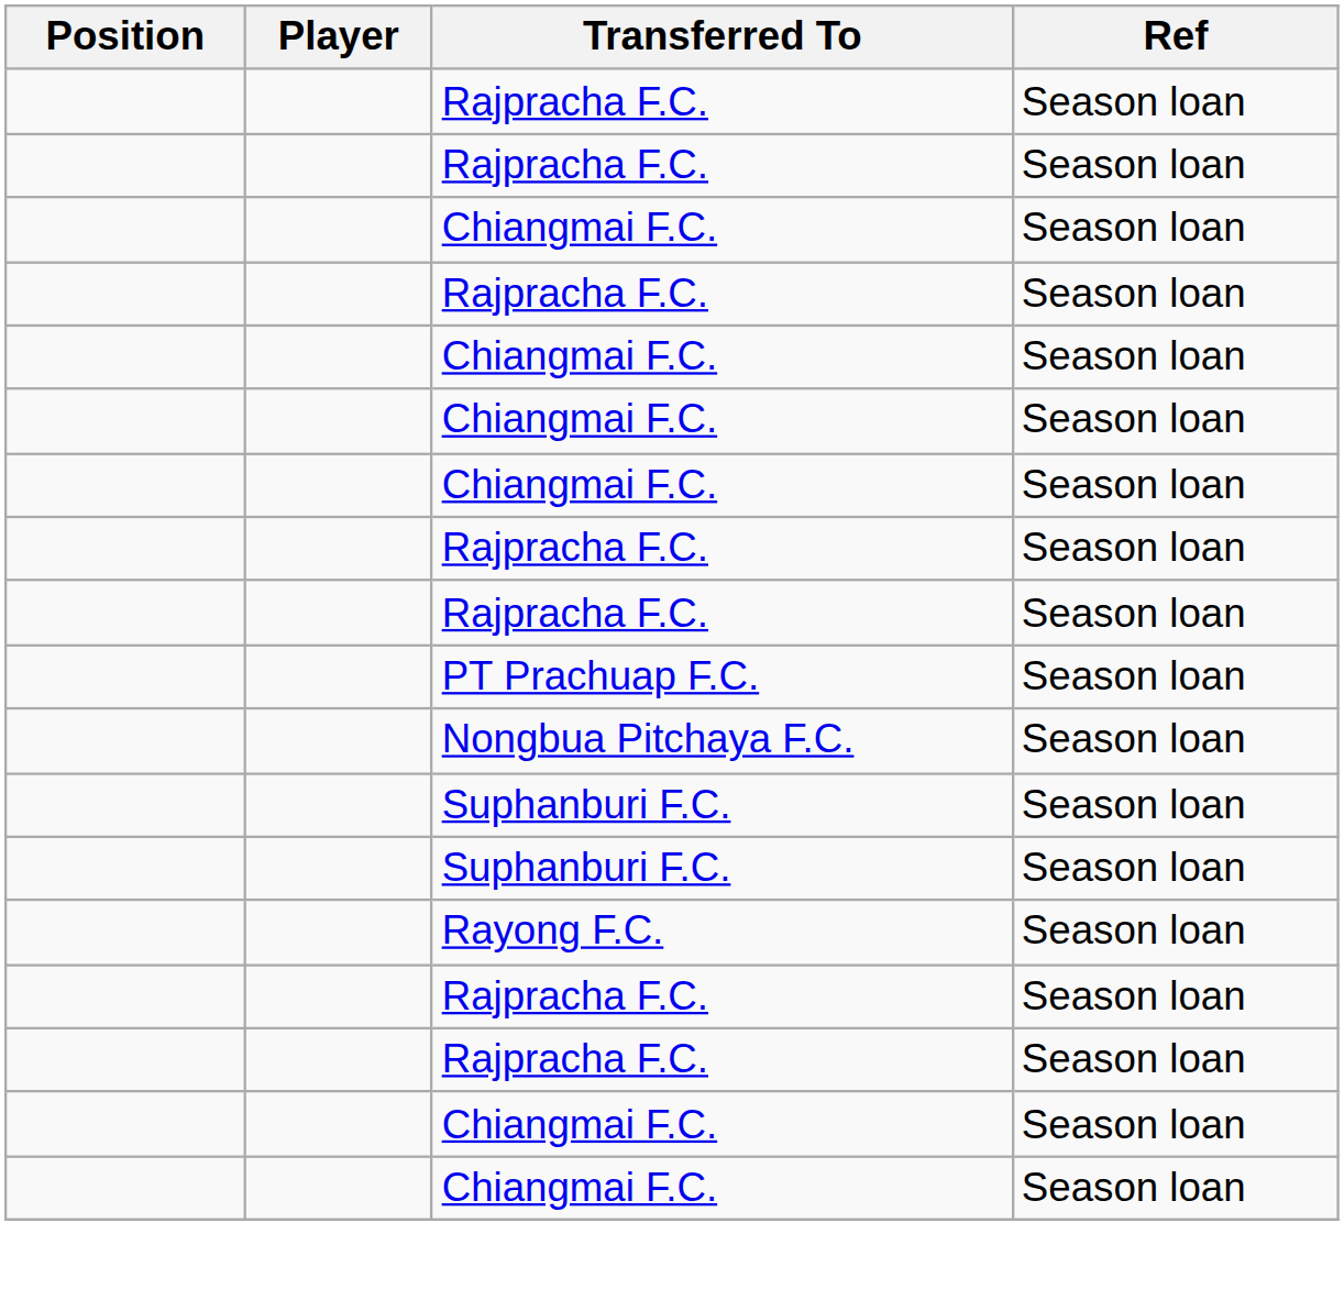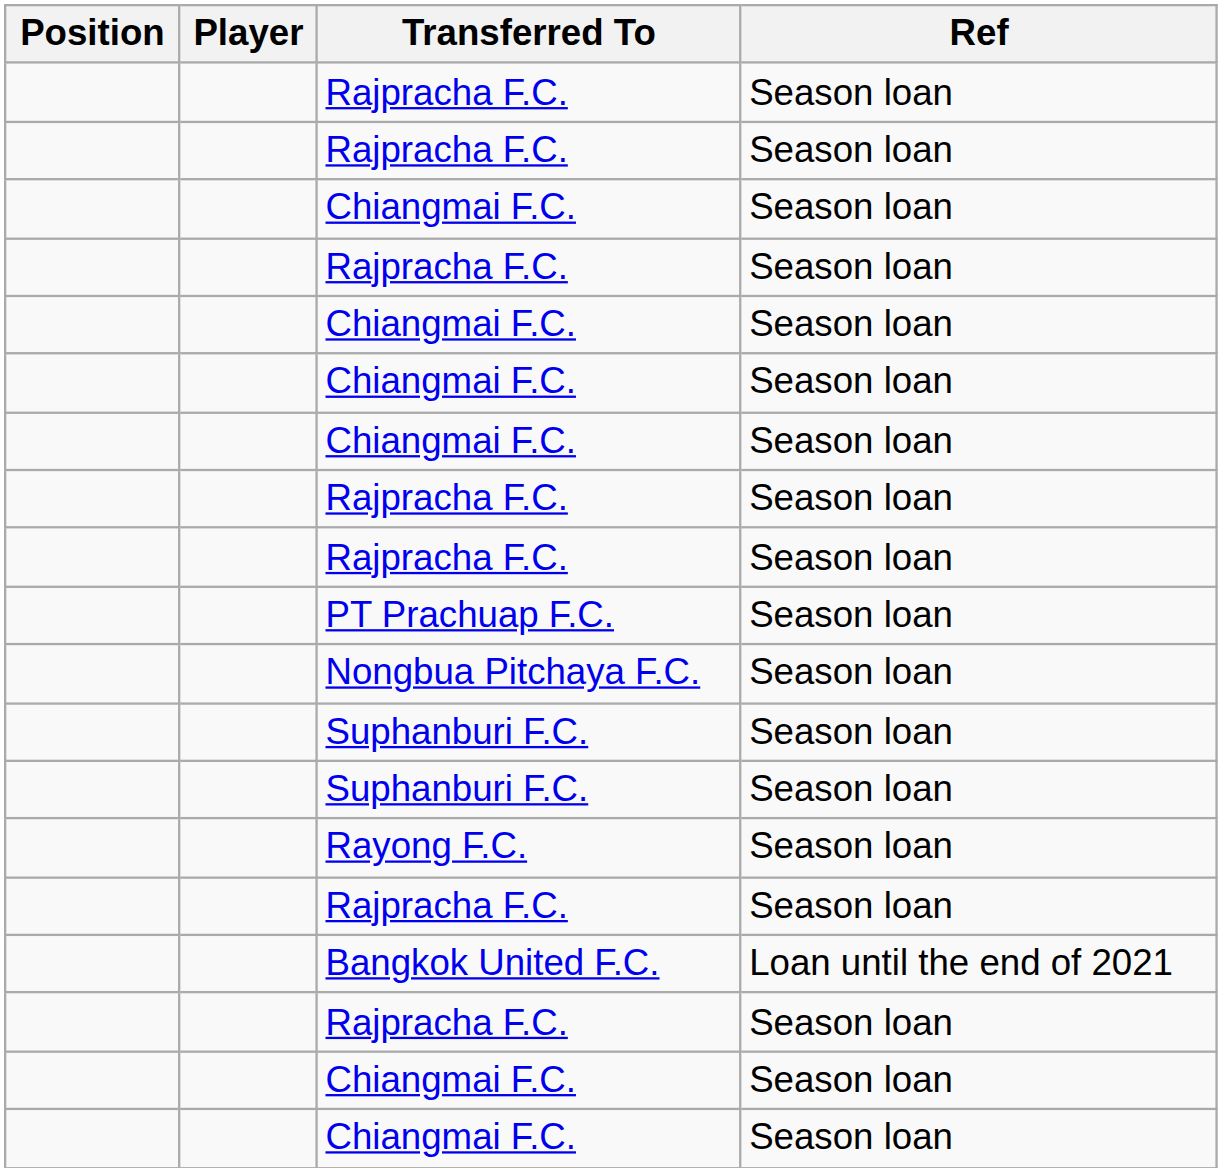 <table class="wikitable sortable" style="width:60%; text-align:center; font-size:100%; text-align:left;">
 <tr>
 <th>Position</th>
 <th>Player</th>
 <th>Transferred To</th>
 <th>Ref</th>
 </tr>
 <tr>
 <td></td>
 <td></td>
 <td> <a href='#'>Rajpracha F.C.</a></td>
 <td>Season loan</td>
 </tr>
 <tr>
 <td></td>
 <td></td>
 <td> <a href='#'>Rajpracha F.C.</a></td>
 <td>Season loan</td>
 </tr>
 <tr>
 <td></td>
 <td></td>
 <td> <a href='#'>Chiangmai F.C.</a></td>
 <td>Season loan </td>
 </tr>
 <tr>
 <td></td>
 <td></td>
 <td> <a href='#'>Rajpracha F.C.</a></td>
 <td>Season loan</td>
 </tr>
 <tr>
 <td></td>
 <td></td>
 <td> <a href='#'>Chiangmai F.C.</a></td>
 <td>Season loan </td>
 </tr>
 <tr>
 <td></td>
 <td></td>
 <td> <a href='#'>Chiangmai F.C.</a></td>
 <td>Season loan </td>
 </tr>
 <tr>
 <td></td>
 <td></td>
 <td> <a href='#'>Chiangmai F.C.</a></td>
 <td>Season loan </td>
 </tr>
 <tr>
 <td></td>
 <td></td>
 <td> <a href='#'>Rajpracha F.C.</a></td>
 <td>Season loan</td>
 </tr>
 <tr>
 <td></td>
 <td></td>
 <td> <a href='#'>Rajpracha F.C.</a></td>
 <td>Season loan</td>
 </tr>
 <tr>
 <td></td>
 <td></td>
 <td> <a href='#'>PT Prachuap F.C.</a></td>
 <td>Season loan </td>
 </tr>
 <tr>
 <td></td>
 <td></td>
 <td> <a href='#'>Nongbua Pitchaya F.C.</a></td>
 <td>Season loan </td>
 </tr>
 <tr>
 <td></td>
 <td></td>
 <td> <a href='#'>Suphanburi F.C.</a></td>
 <td>Season loan</td>
 </tr>
 <tr>
 <td></td>
 <td></td>
 <td> <a href='#'>Suphanburi F.C.</a></td>
 <td>Season loan</td>
 </tr>
 <tr>
 <td></td>
 <td></td>
 <td> <a href='#'>Rayong F.C.</a></td>
 <td>Season loan</td>
 </tr>
 <tr>
 <td></td>
 <td></td>
 <td> <a href='#'>Rajpracha F.C.</a></td>
 <td>Season loan</td>
 </tr>
 <tr>
 <td></td>
 <td></td>
+<td> <a href='#'>Bangkok United F.C.</a></td>
+<td>Loan until the end of 2021 </td>
+</tr>
+<tr>
+<td></td>
+<td></td>
 <td> <a href='#'>Rajpracha F.C.</a></td>
 <td>Season loan</td>
 </tr>
 <tr>
 <td></td>
 <td></td>
 <td> <a href='#'>Chiangmai F.C.</a></td>
 <td>Season loan </td>
 </tr>
 <tr>
 <td></td>
 <td></td>
 <td> <a href='#'>Chiangmai F.C.</a></td>
 <td>Season loan </td>
 </tr>
 <tr>
 </tr>
 </table>
